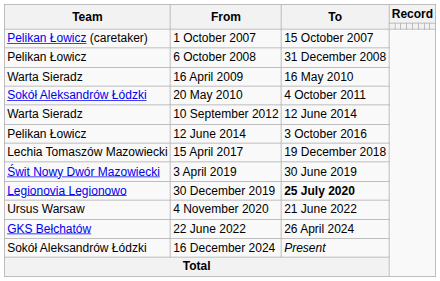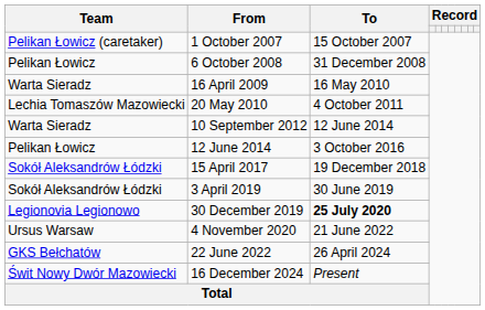 <table class="wikitable" style="text-align: center;">
 <tr>
 <th rowspan="2">Team</th>
 <th rowspan="2">From</th>
 <th rowspan="2">To</th>
 <th colspan="8">Record</th>
 </tr>
 <tr>
 <th></th>
 <th></th>
 <th></th>
 <th></th>
 <th></th>
 <th></th>
 <th></th>
 <th></th>
 </tr>
 <tr>
 <td align=left><a href='#'>Pelikan Łowicz</a> (caretaker)</td>
 <td align=left>1 October 2007</td>
 <td align=left>15 October 2007<br></td>
 </tr>
 <tr>
 <td align=left>Pelikan Łowicz</td>
 <td align=left>6 October 2008</td>
 <td align=left>31 December 2008<br></td>
 </tr>
 <tr>
 <td align=left>Warta Sieradz</td>
 <td align=left>16 April 2009</td>
 <td align=left>16 May 2010<br></td>
 </tr>
 <tr>
-<td align=left><a href='#'>Sokół Aleksandrów Łódzki</a></td>
+<td align=left>Lechia Tomaszów Mazowiecki</td>
 <td align=left>20 May 2010</td>
 <td align=left>4 October 2011<br></td>
 </tr>
 <tr>
 <td align=left>Warta Sieradz</td>
 <td align=left>10 September 2012</td>
 <td align=left>12 June 2014<br></td>
 </tr>
 <tr>
 <td align=left>Pelikan Łowicz</td>
 <td align=left>12 June 2014</td>
 <td align=left>3 October 2016<br></td>
 </tr>
 <tr>
-<td align=left>Lechia Tomaszów Mazowiecki</td>
+<td align=left><a href='#'>Sokół Aleksandrów Łódzki</a></td>
 <td align=left>15 April 2017</td>
 <td align=left>19 December 2018<br></td>
 </tr>
 <tr>
-<td align=left><a href='#'>Świt Nowy Dwór Mazowiecki</a></td>
+<td align=left>Sokół Aleksandrów Łódzki</td>
 <td align=left>3 April 2019</td>
 <td align=left>30 June 2019<br></td>
 </tr>
 <tr>
 <td align=left><a href='#'>Legionovia Legionowo</a></td>
 <td align=left>30 December 2019</td>
 <td align=left><strong>25 July 2020<br></strong></td>
 </tr>
 <tr>
 <td align=left>Ursus Warsaw</td>
 <td align=left>4 November 2020</td>
 <td align=left>21 June 2022<br></td>
 </tr>
 <tr>
 <td align=left><a href='#'>GKS Bełchatów</a></td>
 <td align=left>22 June 2022</td>
 <td align=left>26 April 2024<br></td>
 </tr>
 <tr>
-<td align=left>Sokół Aleksandrów Łódzki</td>
+<td align=left><a href='#'>Świt Nowy Dwór Mazowiecki</a></td>
 <td align=left>16 December 2024</td>
 <td align=left><em>Present</em><br></td>
 </tr>
 <tr>
 <th colspan="3">Total<br></th>
 </tr>
 </table>
